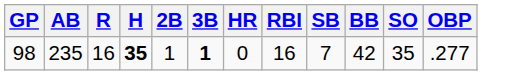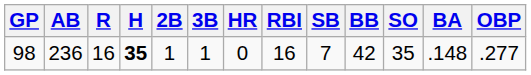 <table class="wikitable">
 <tr>
 <th><a href='#'>GP</a></th>
 <th><a href='#'>AB</a></th>
 <th><a href='#'>R</a></th>
 <th><a href='#'>H</a></th>
 <th><a href='#'>2B</a></th>
 <th><a href='#'>3B</a></th>
 <th><a href='#'>HR</a></th>
 <th><a href='#'>RBI</a></th>
 <th><a href='#'>SB</a></th>
 <th><a href='#'>BB</a></th>
 <th><a href='#'>SO</a></th>
+<th><a href='#'>BA</a></th>
 <th><a href='#'>OBP</a></th>
 </tr>
 <tr align=center>
 <td>98</td>
-<td>235</td>
+<td>236</td>
 <td>16</td>
 <td><strong>35</strong></td>
 <td>1</td>
-<td><strong>1</strong></td>
+<td>1</td>
 <td>0</td>
 <td>16</td>
 <td>7</td>
 <td>42</td>
 <td>35</td>
+<td>.148</td>
 <td>.277</td>
 </tr>
 </table>
